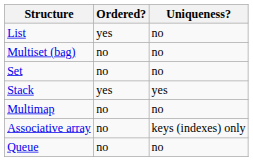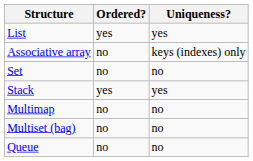 <table class="wikitable">
 <tr>
 <th>Structure</th>
 <th>Ordered?</th>
 <th>Uniqueness?</th>
 </tr>
 <tr>
 <td><a href='#'>List</a></td>
 <td>yes</td>
-<td>no</td>
+<td>yes</td>
 </tr>
 <tr>
-<td><a href='#'>Multiset (bag)</a></td>
+<td><a href='#'>Associative array</a></td>
 <td>no</td>
-<td>no</td>
+<td>keys (indexes) only</td>
 </tr>
 <tr>
 <td><a href='#'>Set</a></td>
 <td>no</td>
 <td>no</td>
 </tr>
 <tr>
 <td><a href='#'>Stack</a></td>
 <td>yes</td>
 <td>yes</td>
 </tr>
 <tr>
 <td><a href='#'>Multimap</a></td>
 <td>no</td>
 <td>no</td>
 </tr>
 <tr>
-<td><a href='#'>Associative array</a></td>
+<td><a href='#'>Multiset (bag)</a></td>
 <td>no</td>
-<td>keys (indexes) only</td>
+<td>no</td>
 </tr>
 <tr>
 <td><a href='#'>Queue</a></td>
 <td>no</td>
 <td>no</td>
 </tr>
 </table>
